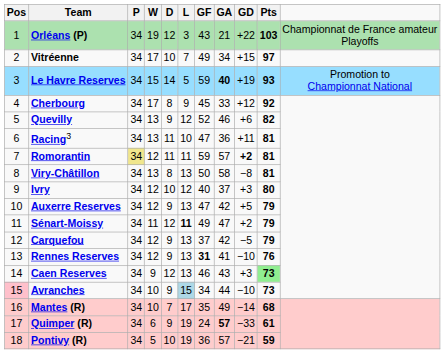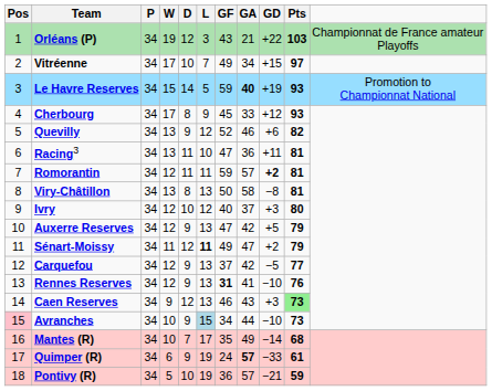 <table class="wikitable sortable" style="text-align: center;">
 <tr>
 <th align="center">Pos</th>
 <th align="center">Team</th>
 <th align="center">P</th>
 <th align="center">W</th>
 <th align="center">D</th>
 <th align="center">L</th>
 <th align="center">GF</th>
 <th align="center">GA</th>
 <th align="center">GD</th>
 <th align="center">Pts</th>
 </tr>
 <tr align=center style="background:#ACE1AF;">
 <td>1</td>
 <td style="text-align:left;"><strong><a href='#'>Orléans</a></strong> <strong>(P)</strong></td>
 <td>34</td>
 <td>19</td>
 <td>12</td>
 <td>3</td>
 <td>43</td>
 <td>21</td>
 <td>+22</td>
 <td><strong>103</strong></td>
 <td>Championnat de France amateur <br> Playoffs</td>
 </tr>
 <tr>
 <td>2</td>
 <td style="text-align:left;"><strong>Vitréenne</strong></td>
 <td>34</td>
 <td>17</td>
 <td>10</td>
 <td>7</td>
 <td>49</td>
 <td>34</td>
 <td>+15</td>
 <td><strong>97</strong></td>
 </tr>
 <tr align=center style="background:#97DEFF;">
 <td>3</td>
 <td style="text-align:left;"><strong><a href='#'>Le Havre Reserves</a></strong></td>
 <td>34</td>
 <td>15</td>
 <td>14</td>
 <td>5</td>
 <td>59</td>
 <td><strong>40</strong></td>
 <td>+19</td>
 <td><strong>93</strong></td>
 <td>Promotion to <br> <a href='#'>Championnat National</a></td>
 </tr>
 <tr>
 <td>4</td>
 <td style="text-align:left;"><strong><a href='#'>Cherbourg</a></strong></td>
 <td>34</td>
 <td>17</td>
 <td>8</td>
 <td>9</td>
 <td>45</td>
 <td>33</td>
 <td>+12</td>
-<td><strong>92</strong></td>
+<td><strong>93</strong></td>
 </tr>
 <tr>
 <td>5</td>
 <td style="text-align:left;"><strong><a href='#'>Quevilly</a></strong></td>
 <td>34</td>
 <td>13</td>
 <td>9</td>
 <td>12</td>
 <td>52</td>
 <td>46</td>
 <td>+6</td>
 <td><strong>82</strong></td>
 </tr>
 <tr>
 <td>6</td>
 <td style="text-align:left;"><strong><a href='#'>Racing</a></strong><sup><span>3</span></sup></td>
 <td>34</td>
 <td>13</td>
 <td>11</td>
 <td>10</td>
 <td>47</td>
 <td>36</td>
 <td>+11</td>
 <td><strong>81</strong></td>
 </tr>
 <tr>
 <td>7</td>
 <td style="text-align:left;"><strong><a href='#'>Romorantin</a></strong></td>
-<td style="background: khaki;">34</td>
+<td>34</td>
 <td>12</td>
 <td>11</td>
 <td>11</td>
 <td>59</td>
 <td>57</td>
 <td><strong>+2</strong></td>
 <td><strong>81</strong></td>
 </tr>
 <tr>
 <td>8</td>
 <td style="text-align:left;"><strong><a href='#'>Viry-Châtillon</a></strong></td>
 <td>34</td>
 <td>13</td>
 <td>8</td>
 <td>13</td>
 <td>50</td>
 <td>58</td>
 <td>−8</td>
 <td><strong>81</strong></td>
 </tr>
 <tr>
 <td>9</td>
 <td style="text-align:left;"><strong><a href='#'>Ivry</a></strong></td>
 <td>34</td>
 <td>12</td>
 <td>10</td>
 <td>12</td>
 <td>40</td>
 <td>37</td>
 <td>+3</td>
 <td><strong>80</strong></td>
 </tr>
 <tr>
 <td>10</td>
 <td style="text-align:left;"><strong><a href='#'>Auxerre Reserves</a></strong></td>
 <td>34</td>
 <td>12</td>
 <td>9</td>
 <td>13</td>
 <td>47</td>
 <td>42</td>
 <td>+5</td>
 <td><strong>79</strong></td>
 </tr>
 <tr>
 <td>11</td>
 <td style="text-align:left;"><strong><a href='#'>Sénart-Moissy</a></strong></td>
 <td>34</td>
 <td>11</td>
 <td>12</td>
 <td><strong>11</strong></td>
 <td>49</td>
 <td>47</td>
 <td>+2</td>
 <td><strong>79</strong></td>
 </tr>
 <tr>
 <td>12</td>
 <td style="text-align:left;"><strong><a href='#'>Carquefou</a></strong></td>
 <td>34</td>
 <td>12</td>
 <td>9</td>
 <td>13</td>
 <td>37</td>
 <td>42</td>
 <td>−5</td>
-<td><strong>79</strong></td>
+<td><strong>77</strong></td>
 </tr>
 <tr>
 <td>13</td>
 <td style="text-align:left;"><strong><a href='#'>Rennes Reserves</a></strong></td>
 <td>34</td>
 <td>12</td>
 <td>9</td>
 <td>13</td>
 <td><strong>31</strong></td>
 <td>41</td>
 <td>−10</td>
 <td><strong>76</strong></td>
 </tr>
 <tr>
 <td>14</td>
 <td style="text-align:left;"><strong><a href='#'>Caen Reserves</a></strong></td>
 <td>34</td>
 <td>9</td>
 <td>12</td>
 <td>13</td>
 <td>46</td>
 <td>43</td>
 <td>+3</td>
 <td style="background: lightgreen;"><strong>73</strong></td>
 </tr>
 <tr>
 <td style="background: pink;">15</td>
 <td style="text-align:left;"><strong><a href='#'>Avranches</a></strong></td>
 <td>34</td>
 <td>10</td>
 <td>9</td>
 <td style="background: lightblue;">15</td>
 <td>34</td>
 <td>44</td>
 <td>−10</td>
 <td><strong>73</strong></td>
 </tr>
 <tr align=center style="background:#FFCCCC;">
 <td>16</td>
 <td style="text-align:left;"><strong><a href='#'>Mantes</a></strong> <strong>(R)</strong></td>
 <td>34</td>
 <td>10</td>
 <td>7</td>
 <td>17</td>
 <td>35</td>
 <td>49</td>
 <td>−14</td>
 <td><strong>68</strong></td>
 <td rowspan="3"></td>
 </tr>
 <tr align=center style="background:#FFCCCC;">
 <td>17</td>
 <td style="text-align:left;"><strong><a href='#'>Quimper</a></strong> <strong>(R)</strong></td>
 <td>34</td>
 <td>6</td>
 <td>9</td>
 <td>19</td>
 <td>24</td>
 <td><strong>57</strong></td>
 <td>−33</td>
 <td><strong>61</strong></td>
 </tr>
 <tr align=center style="background:#FFCCCC;">
 <td>18</td>
 <td style="text-align:left;"><strong><a href='#'>Pontivy</a></strong> <strong>(R)</strong></td>
 <td>34</td>
 <td>5</td>
 <td>10</td>
 <td>19</td>
 <td>36</td>
 <td>57</td>
 <td>−21</td>
 <td><strong>59</strong></td>
 </tr>
 </table>
